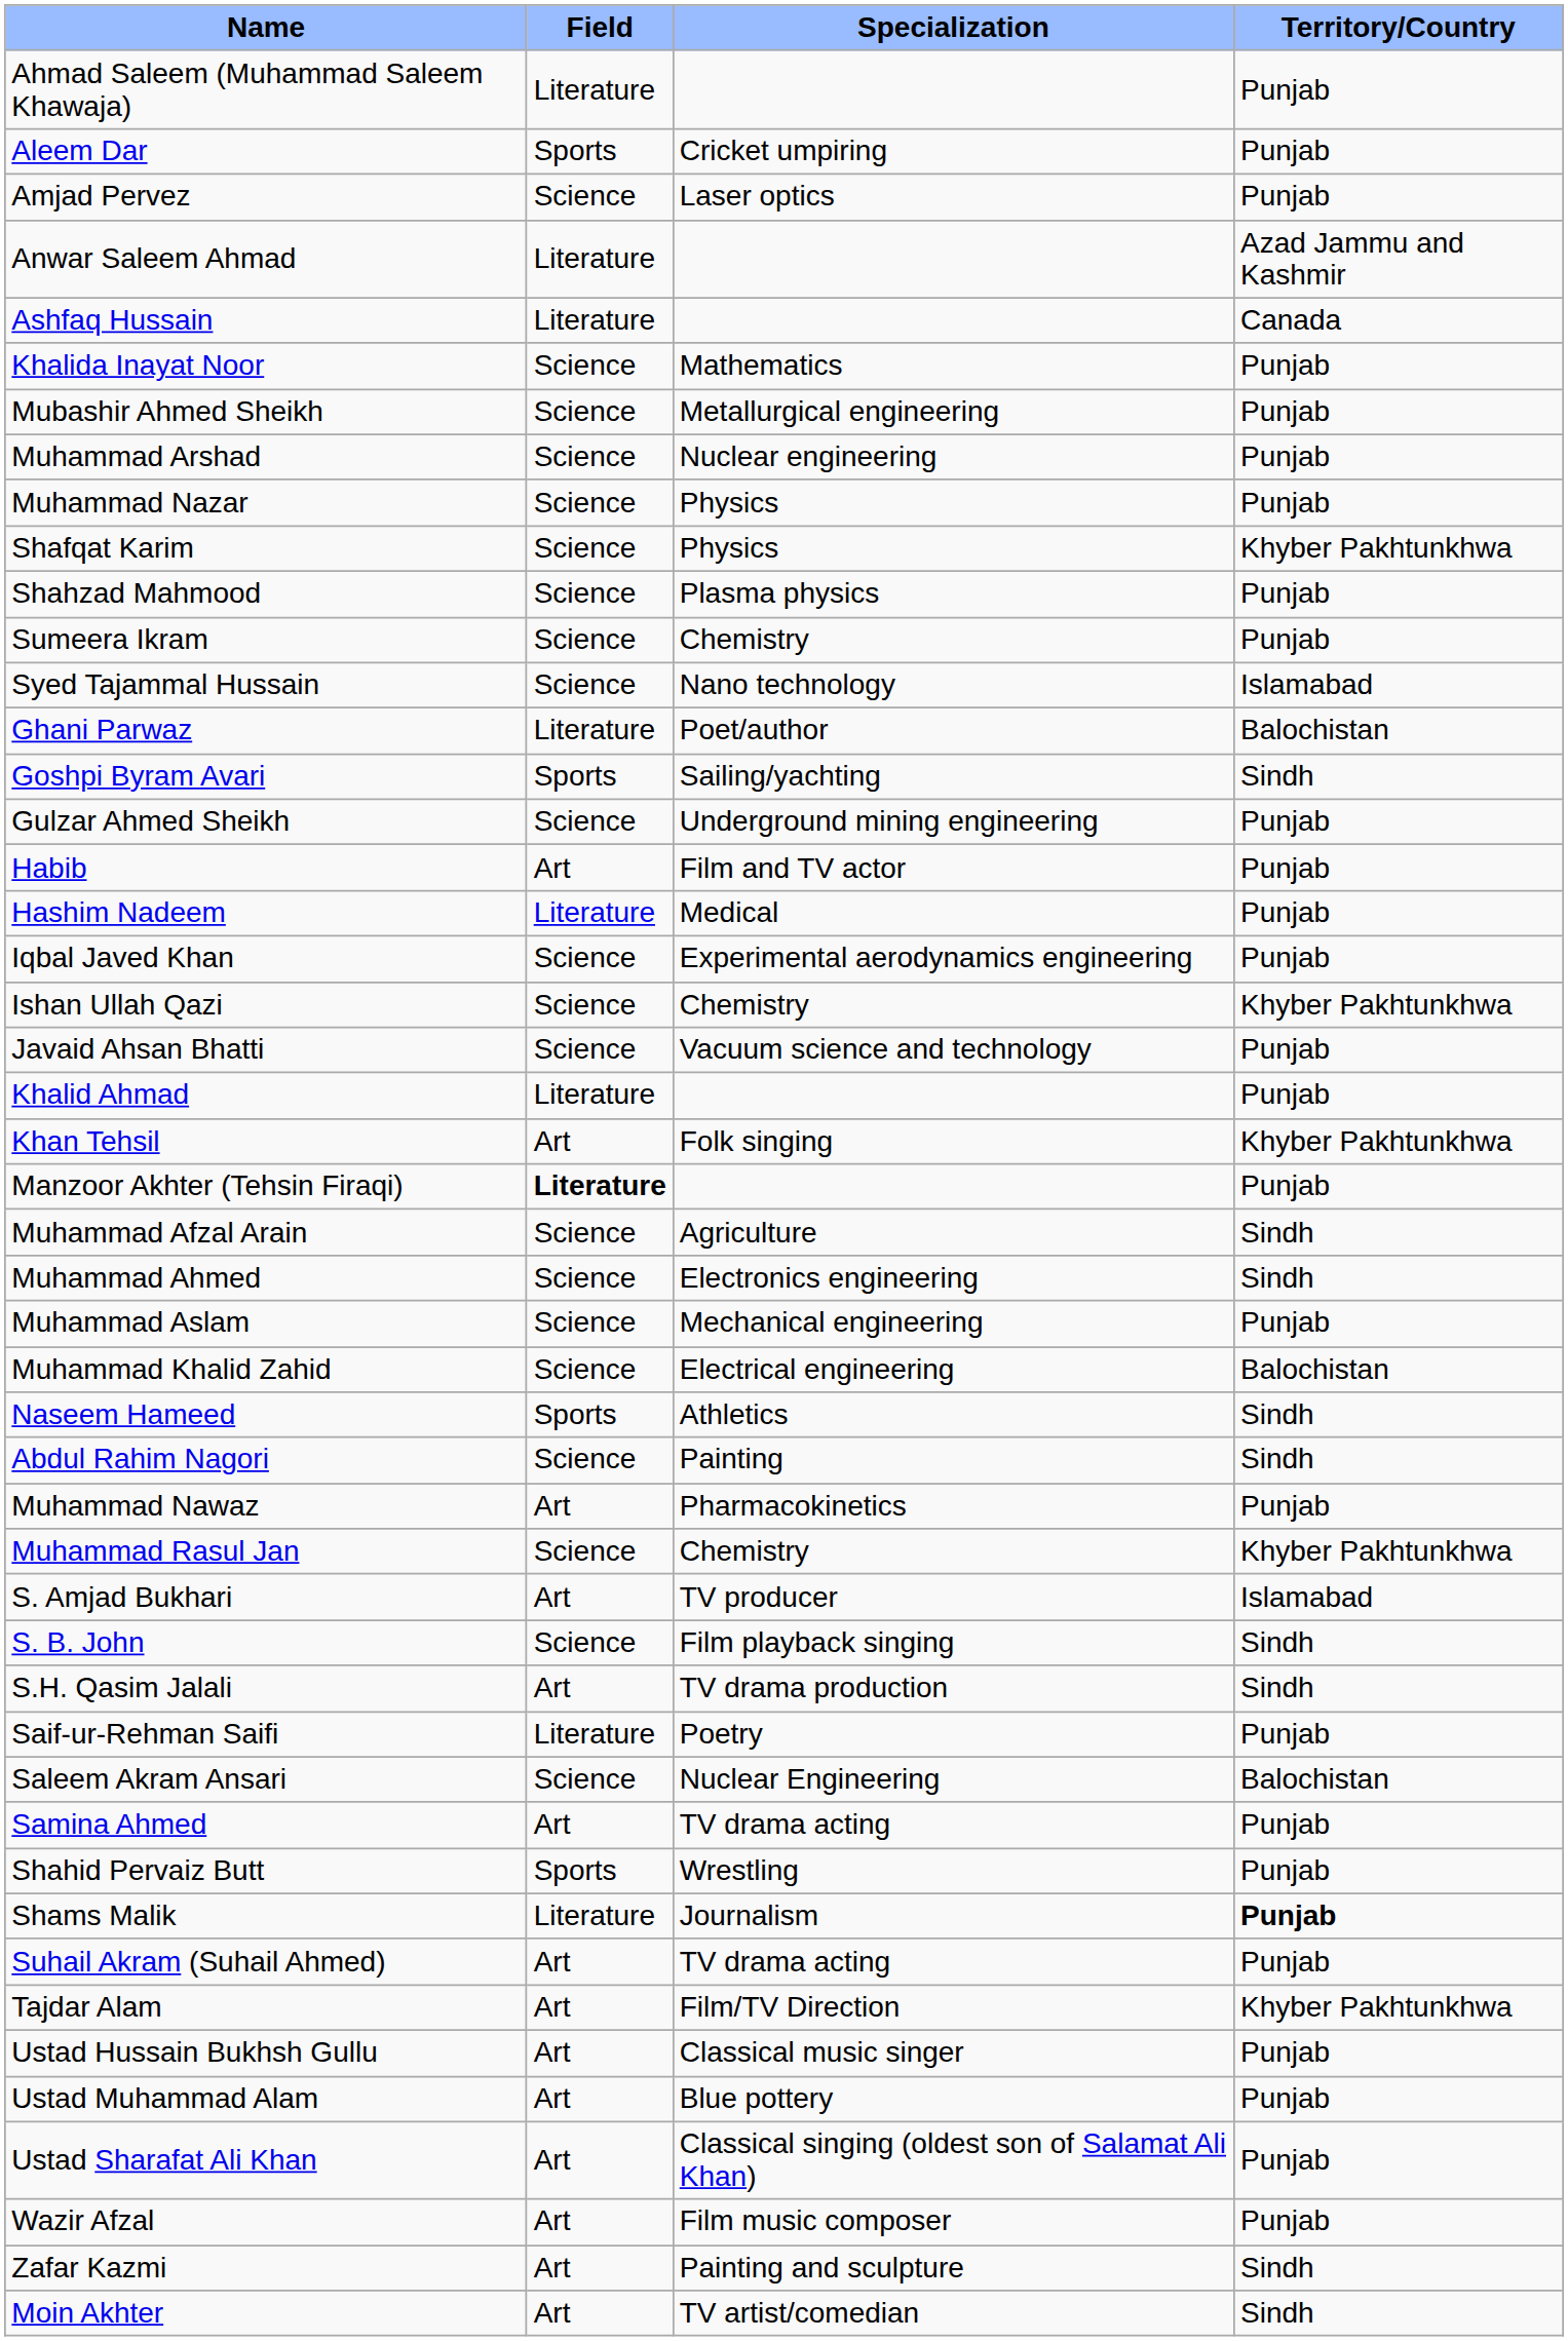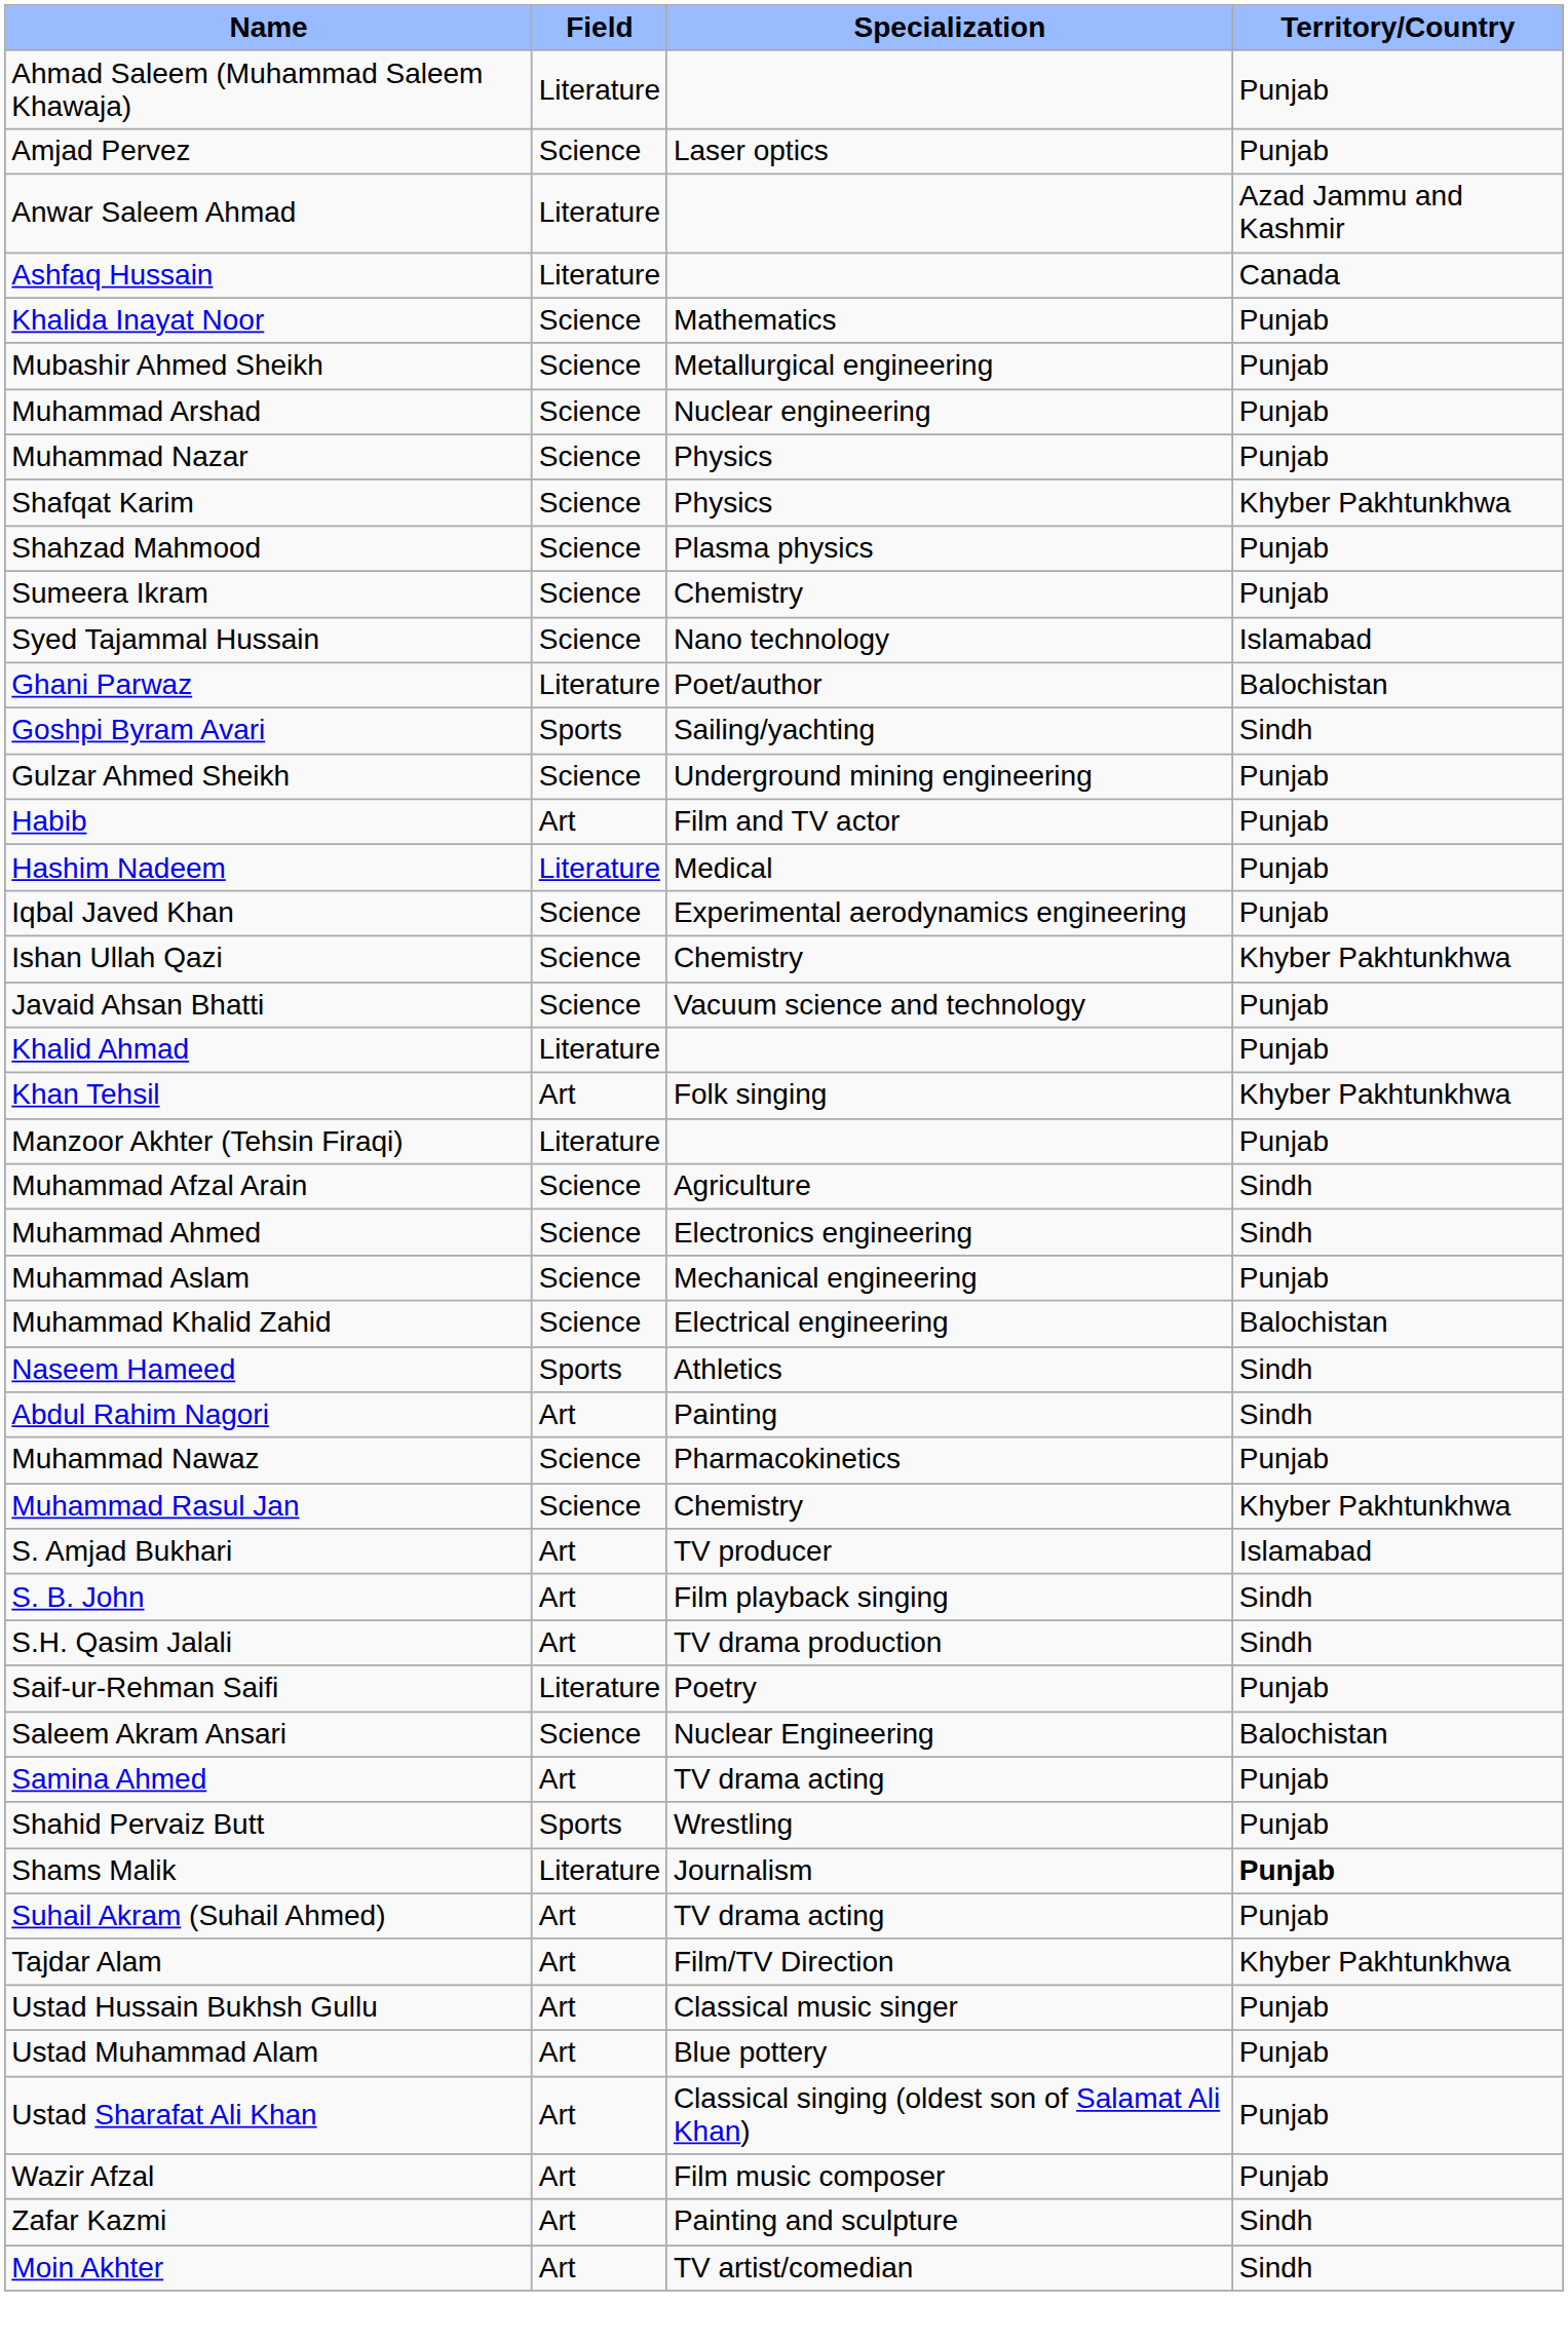 <table class="wikitable">
 <tr>
 <th style="background:#9BF"><span>Name</span></th>
 <th style="background:#9BF"><span>Field</span></th>
 <th style="background:#9BF"><span>Specialization</span></th>
 <th style="background:#9BF"><span>Territory/Country</span></th>
 </tr>
 <tr>
 <td>Ahmad Saleem (Muhammad Saleem Khawaja)</td>
 <td>Literature</td>
 <td></td>
-<td>Punjab</td>
-</tr>
-<tr>
-<td><a href='#'>Aleem Dar</a></td>
-<td>Sports</td>
-<td>Cricket umpiring</td>
 <td>Punjab</td>
 </tr>
 <tr>
 <td>Amjad Pervez</td>
 <td>Science</td>
 <td>Laser optics</td>
 <td>Punjab</td>
 </tr>
 <tr>
 <td>Anwar Saleem Ahmad</td>
 <td>Literature</td>
 <td></td>
 <td>Azad Jammu and Kashmir</td>
 </tr>
 <tr>
 <td><a href='#'>Ashfaq Hussain</a></td>
 <td>Literature</td>
 <td></td>
 <td>Canada</td>
 </tr>
 <tr>
 <td><a href='#'>Khalida Inayat Noor</a></td>
 <td>Science</td>
 <td>Mathematics</td>
 <td>Punjab</td>
 </tr>
 <tr>
 <td>Mubashir Ahmed Sheikh</td>
 <td>Science</td>
 <td>Metallurgical engineering</td>
 <td>Punjab</td>
 </tr>
 <tr>
 <td>Muhammad Arshad</td>
 <td>Science</td>
 <td>Nuclear engineering</td>
 <td>Punjab</td>
 </tr>
 <tr>
 <td>Muhammad Nazar</td>
 <td>Science</td>
 <td>Physics</td>
 <td>Punjab</td>
 </tr>
 <tr>
 <td>Shafqat Karim</td>
 <td>Science</td>
 <td>Physics</td>
 <td>Khyber Pakhtunkhwa</td>
 </tr>
 <tr>
 <td>Shahzad Mahmood</td>
 <td>Science</td>
 <td>Plasma physics</td>
 <td>Punjab</td>
 </tr>
 <tr>
 <td>Sumeera Ikram</td>
 <td>Science</td>
 <td>Chemistry</td>
 <td>Punjab</td>
 </tr>
 <tr>
 <td>Syed Tajammal Hussain</td>
 <td>Science</td>
 <td>Nano technology</td>
 <td>Islamabad</td>
 </tr>
 <tr>
 <td><a href='#'>Ghani Parwaz</a></td>
 <td>Literature</td>
 <td>Poet/author</td>
 <td>Balochistan</td>
 </tr>
 <tr>
 <td><a href='#'>Goshpi Byram Avari</a></td>
 <td>Sports</td>
 <td>Sailing/yachting</td>
 <td>Sindh</td>
 </tr>
 <tr>
 <td>Gulzar Ahmed Sheikh</td>
 <td>Science</td>
 <td>Underground mining engineering</td>
 <td>Punjab</td>
 </tr>
 <tr>
 <td><a href='#'>Habib</a></td>
 <td>Art</td>
 <td>Film and TV actor</td>
 <td>Punjab</td>
 </tr>
 <tr>
 <td><a href='#'>Hashim Nadeem</a></td>
 <td><a href='#'>Literature</a></td>
 <td>Medical</td>
 <td>Punjab</td>
 </tr>
 <tr>
 <td>Iqbal Javed Khan</td>
 <td>Science</td>
 <td>Experimental aerodynamics engineering</td>
 <td>Punjab</td>
 </tr>
 <tr>
 <td>Ishan Ullah Qazi</td>
 <td>Science</td>
 <td>Chemistry</td>
 <td>Khyber Pakhtunkhwa</td>
 </tr>
 <tr>
 <td>Javaid Ahsan Bhatti</td>
 <td>Science</td>
 <td>Vacuum science and technology</td>
 <td>Punjab</td>
 </tr>
 <tr>
 <td><a href='#'>Khalid Ahmad</a></td>
 <td>Literature</td>
 <td></td>
 <td>Punjab</td>
 </tr>
 <tr>
 <td><a href='#'>Khan Tehsil</a></td>
 <td>Art</td>
 <td>Folk singing</td>
 <td>Khyber Pakhtunkhwa</td>
 </tr>
 <tr>
 <td>Manzoor Akhter (Tehsin Firaqi)</td>
-<td><strong>Literature</strong></td>
+<td>Literature</td>
 <td></td>
 <td>Punjab</td>
 </tr>
 <tr>
 <td>Muhammad Afzal Arain</td>
 <td>Science</td>
 <td>Agriculture</td>
 <td>Sindh</td>
 </tr>
 <tr>
 <td>Muhammad Ahmed</td>
 <td>Science</td>
 <td>Electronics engineering</td>
 <td>Sindh</td>
 </tr>
 <tr>
 <td>Muhammad Aslam</td>
 <td>Science</td>
 <td>Mechanical engineering</td>
 <td>Punjab</td>
 </tr>
 <tr>
 <td>Muhammad Khalid Zahid</td>
 <td>Science</td>
 <td>Electrical engineering</td>
 <td>Balochistan</td>
 </tr>
 <tr>
 <td><a href='#'>Naseem Hameed</a></td>
 <td>Sports</td>
 <td>Athletics</td>
 <td>Sindh</td>
 </tr>
 <tr>
 <td><a href='#'>Abdul Rahim Nagori</a></td>
-<td>Science</td>
+<td>Art</td>
 <td>Painting</td>
 <td>Sindh</td>
 </tr>
 <tr>
 <td>Muhammad Nawaz</td>
-<td>Art</td>
+<td>Science</td>
 <td>Pharmacokinetics</td>
 <td>Punjab</td>
 </tr>
 <tr>
 <td><a href='#'>Muhammad Rasul Jan</a></td>
 <td>Science</td>
 <td>Chemistry</td>
 <td>Khyber Pakhtunkhwa</td>
 </tr>
 <tr>
 <td>S. Amjad Bukhari</td>
 <td>Art</td>
 <td>TV producer</td>
 <td>Islamabad</td>
 </tr>
 <tr>
 <td><a href='#'>S. B. John</a></td>
-<td>Science</td>
+<td>Art</td>
 <td>Film playback singing</td>
 <td>Sindh</td>
 </tr>
 <tr>
 <td>S.H. Qasim Jalali</td>
 <td>Art</td>
 <td>TV drama production</td>
 <td>Sindh</td>
 </tr>
 <tr>
 <td>Saif-ur-Rehman Saifi</td>
 <td>Literature</td>
 <td>Poetry</td>
 <td>Punjab</td>
 </tr>
 <tr>
 <td>Saleem Akram Ansari</td>
 <td>Science</td>
 <td>Nuclear Engineering</td>
 <td>Balochistan</td>
 </tr>
 <tr>
 <td><a href='#'>Samina Ahmed</a></td>
 <td>Art</td>
 <td>TV drama acting</td>
 <td>Punjab</td>
 </tr>
 <tr>
 <td>Shahid Pervaiz Butt</td>
 <td>Sports</td>
 <td>Wrestling</td>
 <td>Punjab</td>
 </tr>
 <tr>
 <td>Shams Malik</td>
 <td>Literature</td>
 <td>Journalism</td>
 <td><strong>Punjab</strong></td>
 </tr>
 <tr>
 <td><a href='#'>Suhail Akram</a> (Suhail Ahmed)</td>
 <td>Art</td>
 <td>TV drama acting</td>
 <td>Punjab</td>
 </tr>
 <tr>
 <td>Tajdar Alam</td>
 <td>Art</td>
 <td>Film/TV Direction</td>
 <td>Khyber Pakhtunkhwa</td>
 </tr>
 <tr>
 <td>Ustad Hussain Bukhsh Gullu</td>
 <td>Art</td>
 <td>Classical music singer</td>
 <td>Punjab</td>
 </tr>
 <tr>
 <td>Ustad Muhammad Alam</td>
 <td>Art</td>
 <td>Blue pottery</td>
 <td>Punjab</td>
 </tr>
 <tr>
 <td>Ustad <a href='#'>Sharafat Ali Khan</a></td>
 <td>Art</td>
 <td>Classical singing (oldest son of <a href='#'>Salamat Ali Khan</a>)</td>
 <td>Punjab</td>
 </tr>
 <tr>
 <td>Wazir Afzal</td>
 <td>Art</td>
 <td>Film music composer</td>
 <td>Punjab</td>
 </tr>
 <tr>
 <td>Zafar Kazmi</td>
 <td>Art</td>
 <td>Painting and sculpture</td>
 <td>Sindh</td>
 </tr>
 <tr>
 <td><a href='#'>Moin Akhter</a></td>
 <td>Art</td>
 <td>TV artist/comedian</td>
 <td>Sindh</td>
 </tr>
 </table>
